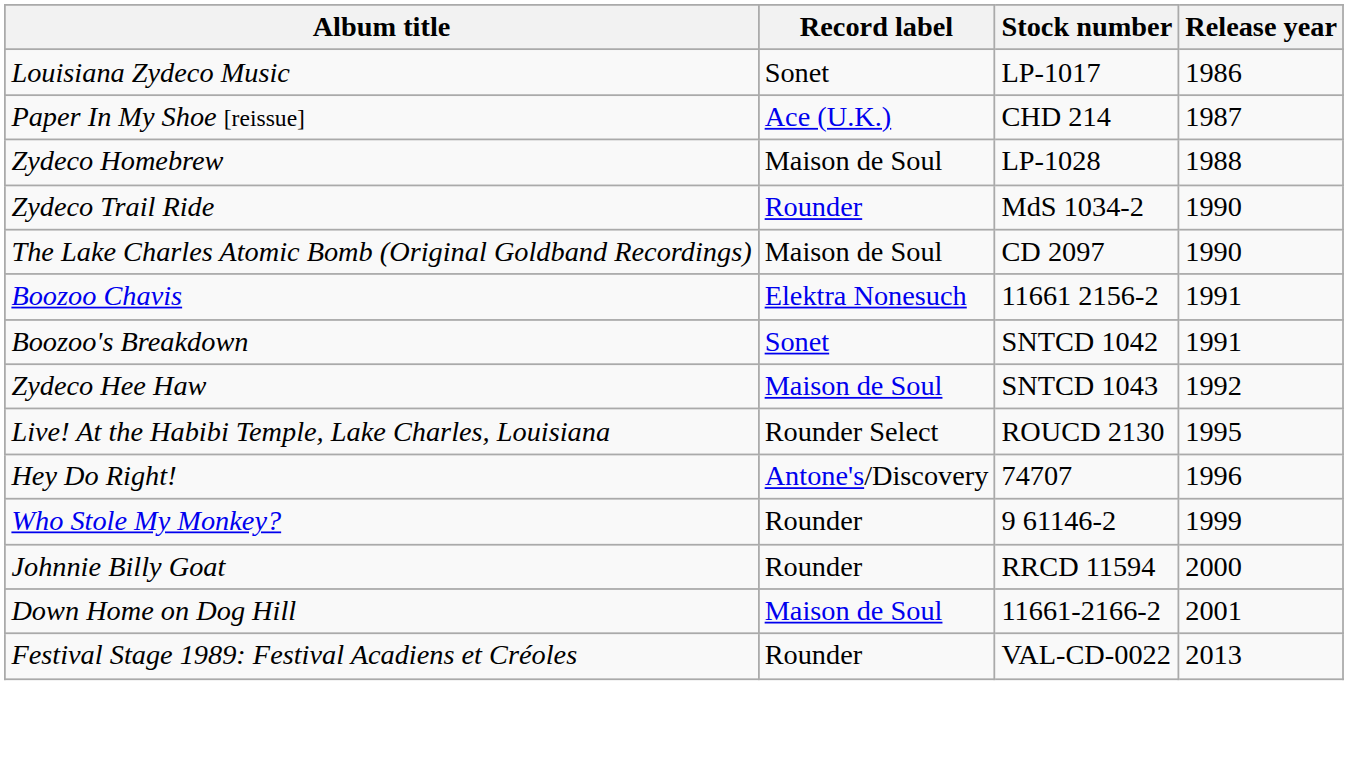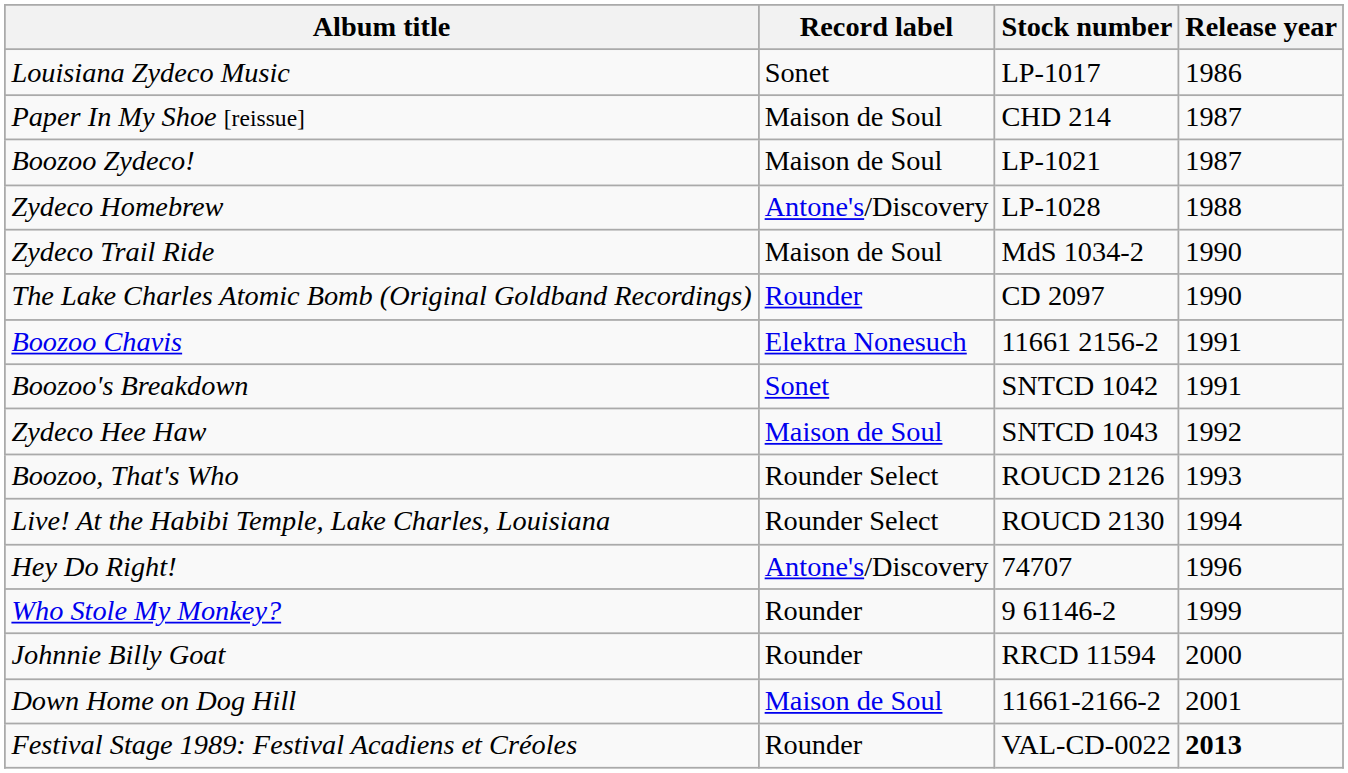 <table class="wikitable sortable">
 <tr>
 <th scope="col">Album title</th>
 <th scope="col">Record label</th>
 <th scope="col">Stock number</th>
 <th scope="col">Release year</th>
 </tr>
 <tr>
 <td><em>Louisiana Zydeco Music</em></td>
 <td>Sonet</td>
 <td>LP-1017</td>
 <td>1986</td>
 </tr>
 <tr>
 <td><em>Paper In My Shoe</em> <small>[reissue]</small></td>
-<td><a href='#'>Ace (U.K.)</a></td>
+<td>Maison de Soul</td>
 <td>CHD 214</td>
 <td>1987</td>
 </tr>
 <tr>
+<td><em>Boozoo Zydeco!</em></td>
+<td>Maison de Soul</td>
+<td>LP-1021</td>
+<td>1987</td>
+</tr>
+<tr>
 <td><em>Zydeco Homebrew</em></td>
-<td>Maison de Soul</td>
+<td><a href='#'>Antone's</a>/Discovery</td>
 <td>LP-1028</td>
 <td>1988</td>
 </tr>
 <tr>
 <td><em>Zydeco Trail Ride</em></td>
-<td><a href='#'>Rounder</a></td>
+<td>Maison de Soul</td>
 <td>MdS 1034-2</td>
 <td>1990</td>
 </tr>
 <tr>
 <td><em>The Lake Charles Atomic Bomb (Original Goldband Recordings)</em></td>
-<td>Maison de Soul</td>
+<td><a href='#'>Rounder</a></td>
 <td>CD 2097</td>
 <td>1990</td>
 </tr>
 <tr>
 <td><em><a href='#'>Boozoo Chavis</a></em></td>
 <td><a href='#'>Elektra Nonesuch</a></td>
 <td>11661 2156-2</td>
 <td>1991</td>
 </tr>
 <tr>
 <td><em>Boozoo's Breakdown</em></td>
 <td><a href='#'>Sonet</a></td>
 <td>SNTCD 1042</td>
 <td>1991</td>
 </tr>
 <tr>
 <td><em>Zydeco Hee Haw</em></td>
 <td><a href='#'>Maison de Soul</a></td>
 <td>SNTCD 1043</td>
 <td>1992</td>
 </tr>
 <tr>
+<td><em>Boozoo, That's Who</em></td>
+<td>Rounder Select</td>
+<td>ROUCD 2126</td>
+<td>1993</td>
+</tr>
+<tr>
 <td><em>Live! At the Habibi Temple, Lake Charles, Louisiana</em></td>
 <td>Rounder Select</td>
 <td>ROUCD 2130</td>
-<td>1995</td>
+<td>1994</td>
 </tr>
 <tr>
 <td><em>Hey Do Right!</em></td>
 <td><a href='#'>Antone's</a>/Discovery</td>
 <td>74707</td>
 <td>1996</td>
 </tr>
 <tr>
 <td><em><a href='#'>Who Stole My Monkey?</a></em></td>
 <td>Rounder</td>
 <td>9 61146-2</td>
 <td>1999</td>
 </tr>
 <tr>
 <td><em>Johnnie Billy Goat</em></td>
 <td>Rounder</td>
 <td>RRCD 11594</td>
 <td>2000</td>
 </tr>
 <tr>
 <td><em>Down Home on Dog Hill</em></td>
 <td><a href='#'>Maison de Soul</a></td>
 <td>11661-2166-2</td>
 <td>2001</td>
 </tr>
 <tr>
 <td><em>Festival Stage 1989: Festival Acadiens et Créoles</em></td>
 <td>Rounder</td>
 <td>VAL-CD-0022</td>
-<td>2013</td>
+<td><strong>2013</strong></td>
 </tr>
 </table>
